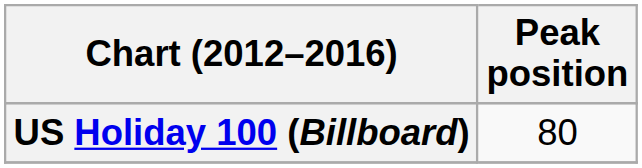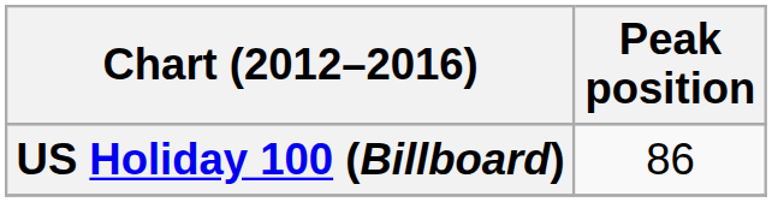 <table class="wikitable sortable plainrowheaders" style="text-align:center">
 <tr>
 <th scope="col">Chart (2012–2016)</th>
 <th scope="col">Peak<br>position</th>
 </tr>
 <tr>
 </tr>
 <tr>
 </tr>
 <tr>
 <th scope="row">US <a href='#'>Holiday 100</a> (<em>Billboard</em>)</th>
-<td style="text-align:center;">80</td>
+<td style="text-align:center;">86</td>
 </tr>
 <tr>
 </tr>
 </table>
